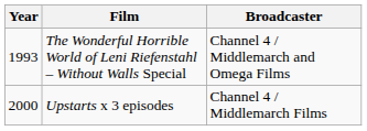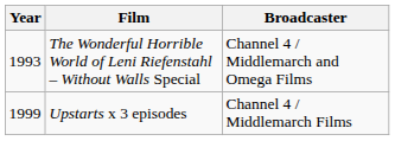 <table class="wikitable">
 <tr>
 <th width="33">Year</th>
 <th width="170">Film</th>
 <th width="160">Broadcaster</th>
 </tr>
 <tr>
 <td>1993</td>
 <td><em>The Wonderful Horrible World of Leni Riefenstahl – Without Walls</em> Special</td>
 <td>Channel 4 / Middlemarch and Omega Films</td>
 </tr>
 <tr>
-<td>2000</td>
+<td>1999</td>
 <td><em>Upstarts</em> x 3 episodes</td>
 <td>Channel 4 / Middlemarch Films</td>
 </tr>
 </table>
